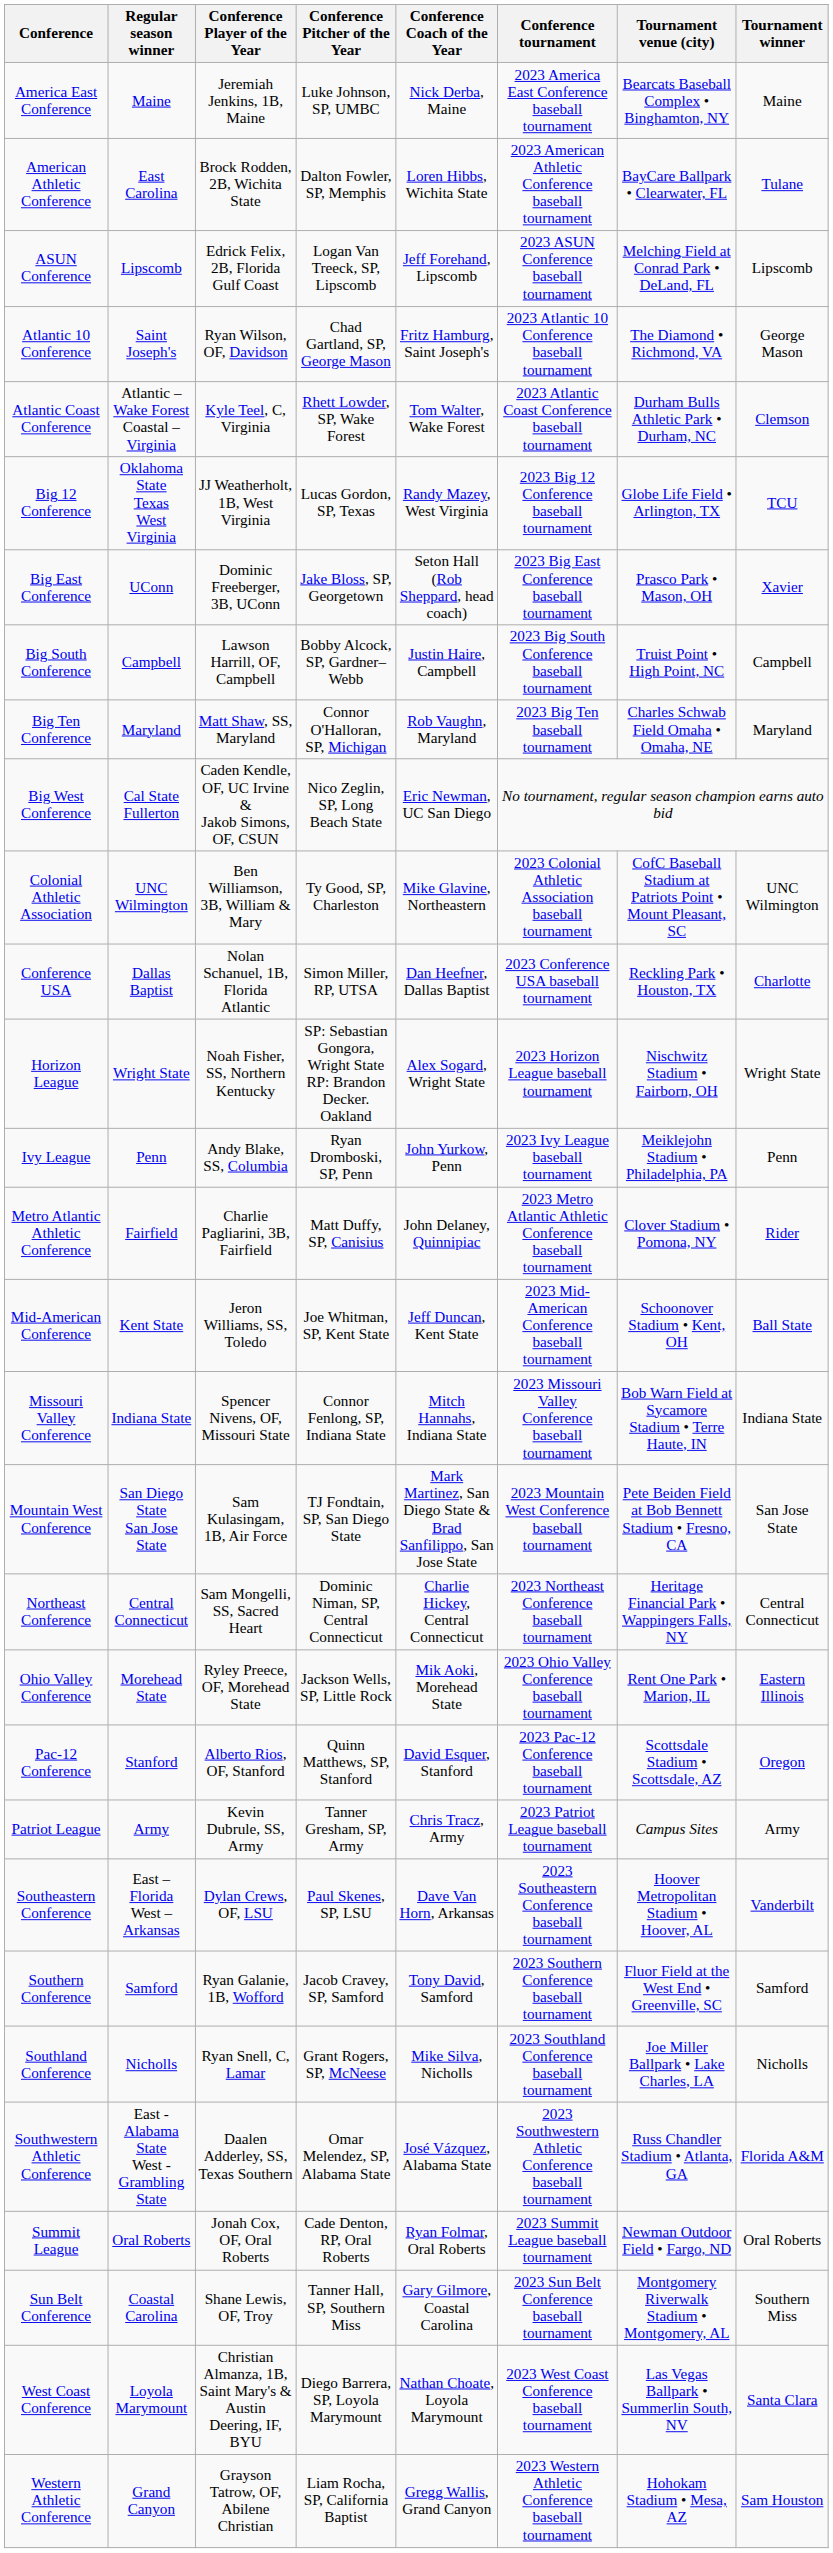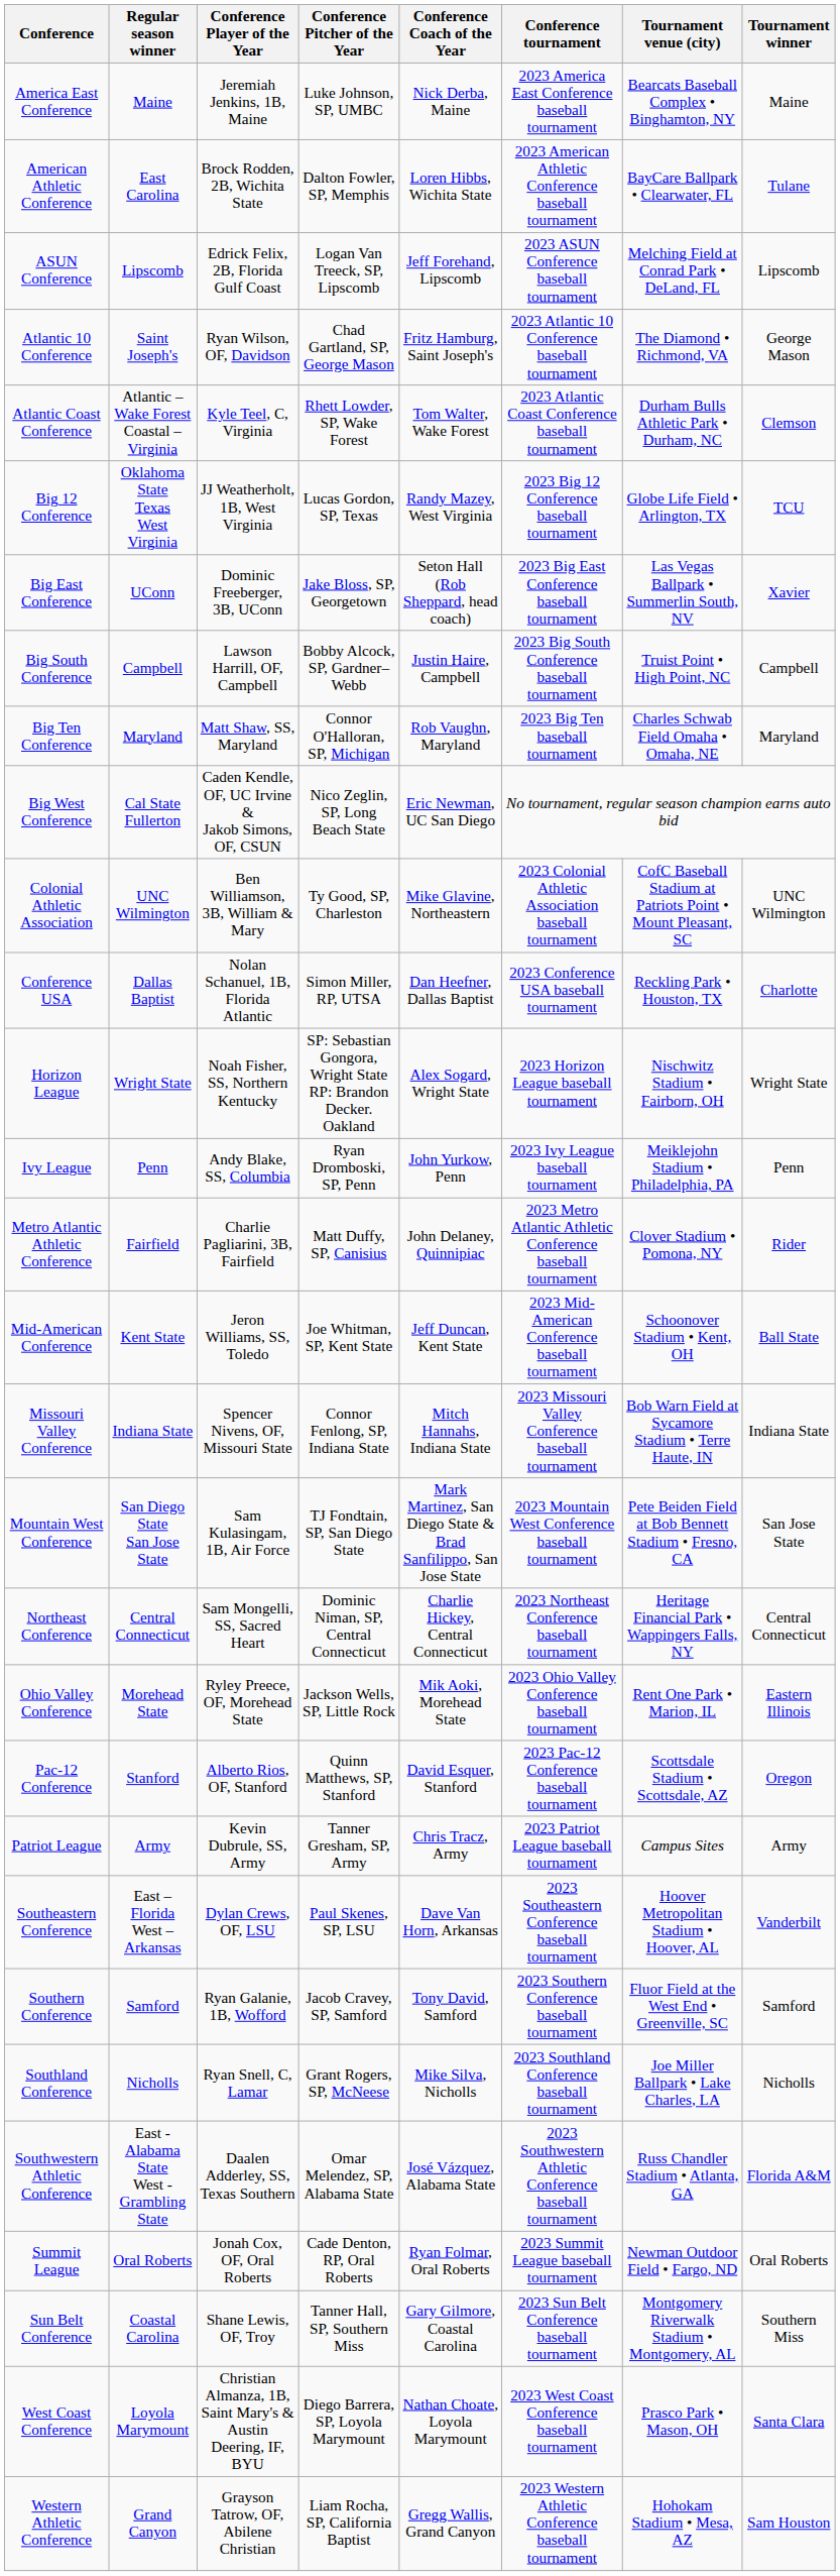 <table class="wikitable" style="text-align:center;">
 <tr>
 <th>Conference</th>
 <th>Regular <br> season winner</th>
 <th>Conference <br> Player of the Year</th>
 <th>Conference <br> Pitcher of the Year</th>
 <th>Conference <br> Coach of the Year</th>
 <th>Conference <br> tournament</th>
 <th>Tournament <br> venue (city)</th>
 <th>Tournament <br> winner</th>
 </tr>
 <tr>
 <td><a href='#'>America East Conference</a></td>
 <td><a href='#'>Maine</a></td>
 <td>Jeremiah Jenkins, 1B, Maine</td>
 <td>Luke Johnson, SP, UMBC</td>
 <td><a href='#'>Nick Derba</a>, Maine</td>
 <td><a href='#'>2023 America East Conference baseball tournament</a></td>
 <td><a href='#'>Bearcats Baseball Complex</a> • <a href='#'>Binghamton, NY</a></td>
 <td>Maine</td>
 </tr>
 <tr>
 <td><a href='#'>American Athletic Conference</a></td>
 <td><a href='#'>East Carolina</a></td>
 <td>Brock Rodden, 2B, Wichita State</td>
 <td>Dalton Fowler, SP, Memphis</td>
 <td><a href='#'>Loren Hibbs</a>, Wichita State</td>
 <td><a href='#'>2023 American Athletic Conference baseball tournament</a></td>
 <td><a href='#'>BayCare Ballpark</a> • <a href='#'>Clearwater, FL</a></td>
 <td><a href='#'>Tulane</a></td>
 </tr>
 <tr>
 <td><a href='#'>ASUN Conference</a></td>
 <td><a href='#'>Lipscomb</a></td>
 <td>Edrick Felix, 2B, Florida Gulf Coast</td>
 <td>Logan Van Treeck, SP, Lipscomb</td>
 <td><a href='#'>Jeff Forehand</a>, Lipscomb</td>
 <td><a href='#'>2023 ASUN Conference baseball tournament</a></td>
 <td><a href='#'>Melching Field at Conrad Park</a> • <a href='#'>DeLand, FL</a></td>
 <td>Lipscomb</td>
 </tr>
 <tr>
 <td><a href='#'>Atlantic 10 Conference</a></td>
 <td><a href='#'>Saint Joseph's</a></td>
 <td>Ryan Wilson, OF, <a href='#'>Davidson</a></td>
 <td>Chad Gartland, SP, <a href='#'>George Mason</a></td>
 <td><a href='#'>Fritz Hamburg</a>, Saint Joseph's</td>
 <td><a href='#'>2023 Atlantic 10 Conference baseball tournament</a></td>
 <td><a href='#'>The Diamond</a> • <a href='#'>Richmond, VA</a></td>
 <td>George Mason</td>
 </tr>
 <tr>
 <td><a href='#'>Atlantic Coast Conference</a></td>
 <td>Atlantic – <a href='#'>Wake Forest</a><br>Coastal – <a href='#'>Virginia</a></td>
 <td><a href='#'>Kyle Teel</a>, C, Virginia</td>
 <td><a href='#'>Rhett Lowder</a>, SP, Wake Forest</td>
 <td><a href='#'>Tom Walter</a>, Wake Forest</td>
 <td><a href='#'>2023 Atlantic Coast Conference baseball tournament</a></td>
 <td><a href='#'>Durham Bulls Athletic Park</a> • <a href='#'>Durham, NC</a></td>
 <td><a href='#'>Clemson</a></td>
 </tr>
 <tr>
 <td><a href='#'>Big 12 Conference</a></td>
 <td><a href='#'>Oklahoma State</a><br><a href='#'>Texas</a><br><a href='#'>West Virginia</a></td>
 <td>JJ Weatherholt, 1B, West Virginia</td>
 <td>Lucas Gordon, SP, Texas</td>
 <td><a href='#'>Randy Mazey</a>, West Virginia</td>
 <td><a href='#'>2023 Big 12 Conference baseball tournament</a></td>
 <td><a href='#'>Globe Life Field</a> • <a href='#'>Arlington, TX</a></td>
 <td><a href='#'>TCU</a></td>
 </tr>
 <tr>
 <td><a href='#'>Big East Conference</a></td>
 <td><a href='#'>UConn</a></td>
 <td>Dominic Freeberger, 3B, UConn</td>
 <td><a href='#'>Jake Bloss</a>, SP, Georgetown</td>
 <td>Seton Hall (<a href='#'>Rob Sheppard</a>, head coach)</td>
 <td><a href='#'>2023 Big East Conference baseball tournament</a></td>
-<td><a href='#'>Prasco Park</a> • <a href='#'>Mason, OH</a></td>
+<td><a href='#'>Las Vegas Ballpark</a> • <a href='#'>Summerlin South, NV</a></td>
 <td><a href='#'>Xavier</a></td>
 </tr>
 <tr>
 <td><a href='#'>Big South Conference</a></td>
 <td><a href='#'>Campbell</a></td>
 <td>Lawson Harrill, OF, Campbell</td>
 <td>Bobby Alcock, SP, Gardner–Webb</td>
 <td><a href='#'>Justin Haire</a>, Campbell</td>
 <td><a href='#'>2023 Big South Conference baseball tournament</a></td>
 <td><a href='#'>Truist Point</a> • <a href='#'>High Point, NC</a></td>
 <td>Campbell</td>
 </tr>
 <tr>
 <td><a href='#'>Big Ten Conference</a></td>
 <td><a href='#'>Maryland</a></td>
 <td><a href='#'>Matt Shaw</a>, SS, Maryland</td>
 <td>Connor O'Halloran, SP, <a href='#'>Michigan</a></td>
 <td><a href='#'>Rob Vaughn</a>, Maryland</td>
 <td><a href='#'>2023 Big Ten baseball tournament</a></td>
 <td><a href='#'>Charles Schwab Field Omaha</a> • <a href='#'>Omaha, NE</a></td>
 <td>Maryland</td>
 </tr>
 <tr>
 <td><a href='#'>Big West Conference</a></td>
 <td><a href='#'>Cal State Fullerton</a></td>
 <td>Caden Kendle, OF, UC Irvine &<br>Jakob Simons, OF, CSUN</td>
 <td>Nico Zeglin, SP, Long Beach State</td>
 <td><a href='#'>Eric Newman</a>, UC San Diego</td>
 <td colspan=3><em>No tournament, regular season champion earns auto bid</em></td>
 </tr>
 <tr>
 <td><a href='#'>Colonial Athletic Association</a></td>
 <td><a href='#'>UNC Wilmington</a></td>
 <td>Ben Williamson, 3B, William & Mary</td>
 <td>Ty Good, SP, Charleston</td>
 <td><a href='#'>Mike Glavine</a>, Northeastern</td>
 <td><a href='#'>2023 Colonial Athletic Association baseball tournament</a></td>
 <td><a href='#'>CofC Baseball Stadium at Patriots Point</a> • <a href='#'>Mount Pleasant, SC</a></td>
 <td>UNC Wilmington</td>
 </tr>
 <tr>
 <td><a href='#'>Conference USA</a></td>
 <td><a href='#'>Dallas Baptist</a></td>
 <td>Nolan Schanuel, 1B, Florida Atlantic</td>
 <td>Simon Miller, RP, UTSA</td>
 <td><a href='#'>Dan Heefner</a>, Dallas Baptist</td>
 <td><a href='#'>2023 Conference USA baseball tournament</a></td>
 <td><a href='#'>Reckling Park</a> • <a href='#'>Houston, TX</a></td>
 <td><a href='#'>Charlotte</a></td>
 </tr>
 <tr>
 <td><a href='#'>Horizon League</a></td>
 <td><a href='#'>Wright State</a></td>
 <td>Noah Fisher, SS, Northern Kentucky</td>
 <td>SP: Sebastian Gongora, Wright State<br>RP: Brandon Decker. Oakland</td>
 <td><a href='#'>Alex Sogard</a>, Wright State</td>
 <td><a href='#'>2023 Horizon League baseball tournament</a></td>
 <td><a href='#'>Nischwitz Stadium</a> • <a href='#'>Fairborn, OH</a></td>
 <td>Wright State</td>
 </tr>
 <tr>
 <td><a href='#'>Ivy League</a></td>
 <td><a href='#'>Penn</a></td>
 <td>Andy Blake, SS, <a href='#'>Columbia</a></td>
 <td>Ryan Dromboski, SP, Penn</td>
 <td><a href='#'>John Yurkow</a>, Penn</td>
 <td><a href='#'>2023 Ivy League baseball tournament</a></td>
 <td><a href='#'>Meiklejohn Stadium</a> • <a href='#'>Philadelphia, PA</a></td>
 <td>Penn</td>
 </tr>
 <tr>
 <td><a href='#'>Metro Atlantic Athletic Conference</a></td>
 <td><a href='#'>Fairfield</a></td>
 <td>Charlie Pagliarini, 3B, Fairfield</td>
 <td>Matt Duffy, SP, <a href='#'>Canisius</a></td>
 <td>John Delaney, <a href='#'>Quinnipiac</a></td>
 <td><a href='#'>2023 Metro Atlantic Athletic Conference baseball tournament</a></td>
 <td><a href='#'>Clover Stadium</a> • <a href='#'>Pomona, NY</a></td>
 <td><a href='#'>Rider</a></td>
 </tr>
 <tr>
 <td><a href='#'>Mid-American Conference</a></td>
 <td><a href='#'>Kent State</a></td>
 <td>Jeron Williams, SS, Toledo</td>
 <td>Joe Whitman, SP, Kent State</td>
 <td><a href='#'>Jeff Duncan</a>, Kent State</td>
 <td><a href='#'>2023 Mid-American Conference baseball tournament</a></td>
 <td><a href='#'>Schoonover Stadium</a> • <a href='#'>Kent, OH</a></td>
 <td><a href='#'>Ball State</a></td>
 </tr>
 <tr>
 <td><a href='#'>Missouri Valley Conference</a></td>
 <td><a href='#'>Indiana State</a></td>
 <td>Spencer Nivens, OF, Missouri State</td>
 <td>Connor Fenlong, SP, Indiana State</td>
 <td><a href='#'>Mitch Hannahs</a>, Indiana State</td>
 <td><a href='#'>2023 Missouri Valley Conference baseball tournament</a></td>
 <td><a href='#'>Bob Warn Field at Sycamore Stadium</a> • <a href='#'>Terre Haute, IN</a></td>
 <td>Indiana State</td>
 </tr>
 <tr>
 <td><a href='#'>Mountain West Conference</a></td>
 <td><a href='#'>San Diego State</a><br><a href='#'>San Jose State</a></td>
 <td>Sam Kulasingam, 1B, Air Force</td>
 <td>TJ Fondtain, SP, San Diego State</td>
 <td><a href='#'>Mark Martinez</a>, San Diego State &<br> <a href='#'>Brad Sanfilippo</a>, San Jose State</td>
 <td><a href='#'>2023 Mountain West Conference baseball tournament</a></td>
 <td><a href='#'>Pete Beiden Field at Bob Bennett Stadium</a> • <a href='#'>Fresno, CA</a></td>
 <td>San Jose State</td>
 </tr>
 <tr>
 <td><a href='#'>Northeast Conference</a></td>
 <td><a href='#'>Central Connecticut</a></td>
 <td>Sam Mongelli, SS, Sacred Heart</td>
 <td>Dominic Niman, SP, Central Connecticut</td>
 <td><a href='#'>Charlie Hickey</a>, Central Connecticut</td>
 <td><a href='#'>2023 Northeast Conference baseball tournament</a></td>
 <td><a href='#'>Heritage Financial Park</a> • <a href='#'>Wappingers Falls, NY</a></td>
 <td>Central Connecticut</td>
 </tr>
 <tr>
 <td><a href='#'>Ohio Valley Conference</a></td>
 <td><a href='#'>Morehead State</a></td>
 <td>Ryley Preece, OF, Morehead State</td>
 <td>Jackson Wells, SP, Little Rock</td>
 <td><a href='#'>Mik Aoki</a>, Morehead State</td>
 <td><a href='#'>2023 Ohio Valley Conference baseball tournament</a></td>
 <td><a href='#'>Rent One Park</a> • <a href='#'>Marion, IL</a></td>
 <td><a href='#'>Eastern Illinois</a></td>
 </tr>
 <tr>
 <td><a href='#'>Pac-12 Conference</a></td>
 <td><a href='#'>Stanford</a></td>
 <td><a href='#'>Alberto Rios</a>, OF, Stanford</td>
 <td>Quinn Matthews, SP, Stanford</td>
 <td><a href='#'>David Esquer</a>, Stanford</td>
 <td><a href='#'>2023 Pac-12 Conference baseball tournament</a></td>
 <td><a href='#'>Scottsdale Stadium</a> • <a href='#'>Scottsdale, AZ</a></td>
 <td><a href='#'>Oregon</a></td>
 </tr>
 <tr>
 <td><a href='#'>Patriot League</a></td>
 <td><a href='#'>Army</a></td>
 <td>Kevin Dubrule, SS, Army</td>
 <td>Tanner Gresham, SP, Army</td>
 <td><a href='#'>Chris Tracz</a>, Army</td>
 <td><a href='#'>2023 Patriot League baseball tournament</a></td>
 <td><em>Campus Sites</em></td>
 <td>Army</td>
 </tr>
 <tr>
 <td><a href='#'>Southeastern Conference</a></td>
 <td>East – <a href='#'>Florida</a><br>West – <a href='#'>Arkansas</a></td>
 <td><a href='#'>Dylan Crews</a>, OF, <a href='#'>LSU</a></td>
 <td><a href='#'>Paul Skenes</a>, SP, LSU</td>
 <td><a href='#'>Dave Van Horn</a>, Arkansas</td>
 <td><a href='#'>2023 Southeastern Conference baseball tournament</a></td>
 <td><a href='#'>Hoover Metropolitan Stadium</a> • <a href='#'>Hoover, AL</a></td>
 <td><a href='#'>Vanderbilt</a></td>
 </tr>
 <tr>
 <td><a href='#'>Southern Conference</a></td>
 <td><a href='#'>Samford</a></td>
 <td>Ryan Galanie, 1B, <a href='#'>Wofford</a></td>
 <td>Jacob Cravey, SP, Samford</td>
 <td><a href='#'>Tony David</a>, Samford</td>
 <td><a href='#'>2023 Southern Conference baseball tournament</a></td>
 <td><a href='#'>Fluor Field at the West End</a> • <a href='#'>Greenville, SC</a></td>
 <td>Samford</td>
 </tr>
 <tr>
 <td><a href='#'>Southland Conference</a></td>
 <td><a href='#'>Nicholls</a></td>
 <td>Ryan Snell, C, <a href='#'>Lamar</a></td>
 <td>Grant Rogers, SP, <a href='#'>McNeese</a></td>
 <td><a href='#'>Mike Silva</a>, Nicholls</td>
 <td><a href='#'>2023 Southland Conference baseball tournament</a></td>
 <td><a href='#'>Joe Miller Ballpark</a> • <a href='#'>Lake Charles, LA</a></td>
 <td>Nicholls</td>
 </tr>
 <tr>
 <td><a href='#'>Southwestern Athletic Conference</a></td>
 <td>East - <a href='#'>Alabama State</a><br>West - <a href='#'>Grambling State</a></td>
 <td>Daalen Adderley, SS, Texas Southern</td>
 <td>Omar Melendez, SP, Alabama State</td>
 <td><a href='#'>José Vázquez</a>, Alabama State</td>
 <td><a href='#'>2023 Southwestern Athletic Conference baseball tournament</a></td>
 <td><a href='#'>Russ Chandler Stadium</a> • <a href='#'>Atlanta, GA</a></td>
 <td><a href='#'>Florida A&M</a></td>
 </tr>
 <tr>
 <td><a href='#'>Summit League</a></td>
 <td><a href='#'>Oral Roberts</a></td>
 <td>Jonah Cox, OF, Oral Roberts</td>
 <td>Cade Denton, RP, Oral Roberts</td>
 <td><a href='#'>Ryan Folmar</a>, Oral Roberts</td>
 <td><a href='#'>2023 Summit League baseball tournament</a></td>
 <td><a href='#'>Newman Outdoor Field</a> • <a href='#'>Fargo, ND</a></td>
 <td>Oral Roberts</td>
 </tr>
 <tr>
 <td><a href='#'>Sun Belt Conference</a></td>
 <td><a href='#'>Coastal Carolina</a></td>
 <td>Shane Lewis, OF, Troy</td>
 <td>Tanner Hall, SP, Southern Miss</td>
 <td><a href='#'>Gary Gilmore</a>, Coastal Carolina</td>
 <td><a href='#'>2023 Sun Belt Conference baseball tournament</a></td>
 <td><a href='#'>Montgomery Riverwalk Stadium</a> • <a href='#'>Montgomery, AL</a></td>
 <td>Southern Miss</td>
 </tr>
 <tr>
 <td><a href='#'>West Coast Conference</a></td>
 <td><a href='#'>Loyola Marymount</a></td>
 <td>Christian Almanza, 1B, Saint Mary's &<br>Austin Deering, IF, BYU</td>
 <td>Diego Barrera, SP, Loyola Marymount</td>
 <td><a href='#'>Nathan Choate</a>, Loyola Marymount</td>
 <td><a href='#'>2023 West Coast Conference baseball tournament</a></td>
-<td><a href='#'>Las Vegas Ballpark</a> • <a href='#'>Summerlin South, NV</a></td>
+<td><a href='#'>Prasco Park</a> • <a href='#'>Mason, OH</a></td>
 <td><a href='#'>Santa Clara</a></td>
 </tr>
 <tr>
 <td><a href='#'>Western Athletic Conference</a></td>
 <td><a href='#'>Grand Canyon</a></td>
 <td>Grayson Tatrow, OF, Abilene Christian</td>
 <td>Liam Rocha, SP, California Baptist</td>
 <td><a href='#'>Gregg Wallis</a>, Grand Canyon</td>
 <td><a href='#'>2023 Western Athletic Conference baseball tournament</a></td>
 <td><a href='#'>Hohokam Stadium</a> • <a href='#'>Mesa, AZ</a></td>
 <td><a href='#'>Sam Houston</a></td>
 </tr>
 </table>
